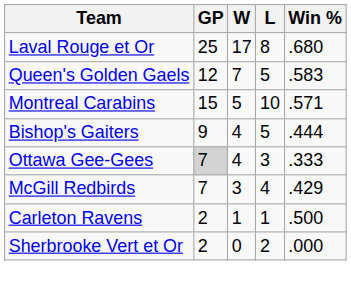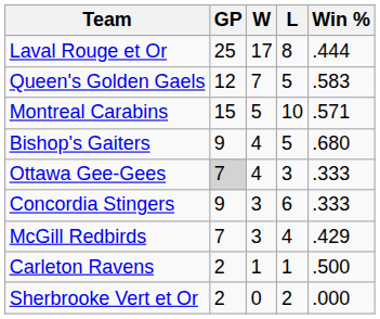 <table class="wikitable sortable">
 <tr>
 <th>Team</th>
 <th>GP</th>
 <th>W</th>
 <th>L</th>
 <th>Win %</th>
 </tr>
 <tr>
 <td><a href='#'>Laval Rouge et Or</a></td>
 <td>25</td>
 <td>17</td>
 <td>8</td>
-<td>.680</td>
+<td>.444</td>
 </tr>
 <tr>
 <td><a href='#'>Queen's Golden Gaels</a></td>
 <td>12</td>
 <td>7</td>
 <td>5</td>
 <td>.583</td>
 </tr>
 <tr>
 <td><a href='#'>Montreal Carabins</a></td>
 <td>15</td>
 <td>5</td>
 <td>10</td>
 <td>.571</td>
 </tr>
 <tr>
 <td><a href='#'>Bishop's Gaiters</a></td>
 <td>9</td>
 <td>4</td>
 <td>5</td>
-<td>.444</td>
+<td>.680</td>
 </tr>
 <tr>
 <td><a href='#'>Ottawa Gee-Gees</a></td>
 <td style="background: lightgrey;">7</td>
 <td>4</td>
 <td>3</td>
+<td>.333</td>
+</tr>
+<tr>
+<td><a href='#'>Concordia Stingers</a></td>
+<td>9</td>
+<td>3</td>
+<td>6</td>
 <td>.333</td>
 </tr>
 <tr>
 <td><a href='#'>McGill Redbirds</a></td>
 <td>7</td>
 <td>3</td>
 <td>4</td>
 <td>.429</td>
 </tr>
 <tr>
 <td><a href='#'>Carleton Ravens</a></td>
 <td>2</td>
 <td>1</td>
 <td>1</td>
 <td>.500</td>
 </tr>
 <tr>
 <td><a href='#'>Sherbrooke Vert et Or</a></td>
 <td>2</td>
 <td>0</td>
 <td>2</td>
 <td>.000</td>
 </tr>
 </table>
